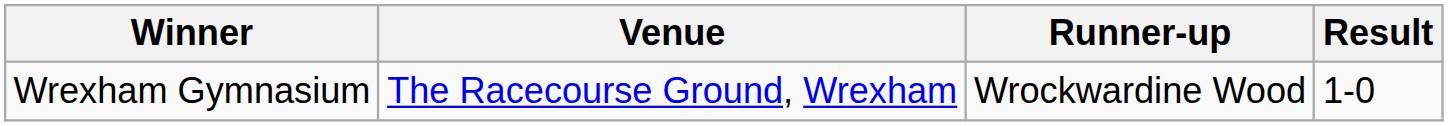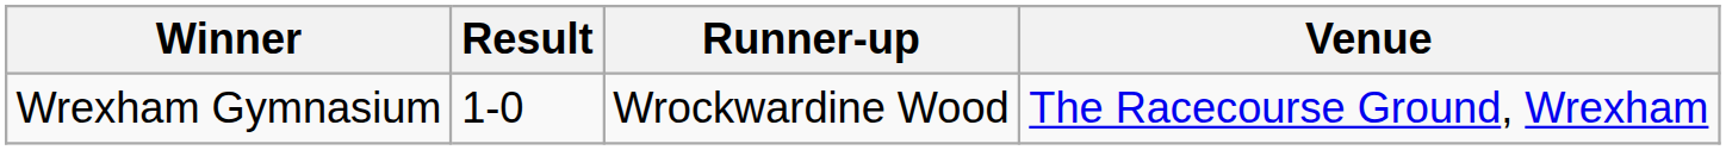 <table class="wikitable">
 <tr>
 <th>Winner</th>
+<th>Result</th>
+<th>Runner-up</th>
 <th>Venue</th>
-<th>Runner-up</th>
-<th>Result</th>
 </tr>
 <tr>
 <td>Wrexham Gymnasium</td>
+<td>1-0</td>
+<td> Wrockwardine Wood</td>
 <td><a href='#'>The Racecourse Ground</a>, <a href='#'>Wrexham</a></td>
-<td> Wrockwardine Wood</td>
-<td>1-0</td>
 </tr>
 </table>
